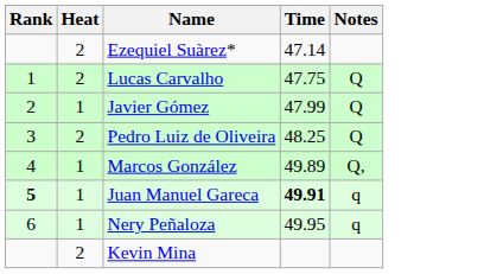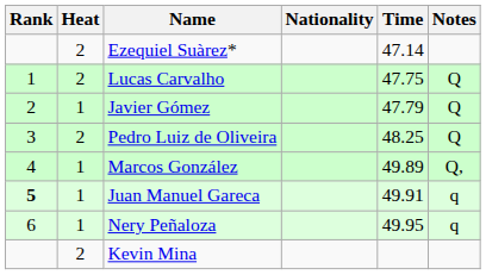 <table class="wikitable sortable" style="text-align:center">
 <tr>
 <th>Rank</th>
 <th>Heat</th>
 <th>Name</th>
+<th>Nationality</th>
 <th>Time</th>
 <th>Notes</th>
 </tr>
 <tr>
 <td></td>
 <td>2</td>
 <td align=left><a href='#'>Ezequiel Suàrez</a>*</td>
+<td align=left></td>
 <td>47.14</td>
 <td></td>
 </tr>
 <tr bgcolor=ccffcc>
 <td>1</td>
 <td>2</td>
 <td align=left><a href='#'>Lucas Carvalho</a></td>
+<td align=left></td>
 <td>47.75</td>
 <td>Q</td>
 </tr>
 <tr bgcolor=ccffcc>
 <td>2</td>
 <td>1</td>
 <td align=left><a href='#'>Javier Gómez</a></td>
-<td>47.99</td>
+<td align=left></td>
+<td>47.79</td>
 <td>Q</td>
 </tr>
 <tr bgcolor=ccffcc>
 <td>3</td>
 <td>2</td>
 <td align=left><a href='#'>Pedro Luiz de Oliveira</a></td>
+<td align=left></td>
 <td>48.25</td>
 <td>Q</td>
 </tr>
 <tr bgcolor=ccffcc>
 <td>4</td>
 <td>1</td>
 <td align=left><a href='#'>Marcos González</a></td>
+<td align=left></td>
 <td>49.89</td>
 <td>Q, </td>
 </tr>
 <tr bgcolor=ddffdd>
 <td><strong>5</strong></td>
 <td>1</td>
 <td align=left><a href='#'>Juan Manuel Gareca</a></td>
-<td><strong>49.91</strong></td>
+<td align=left></td>
+<td>49.91</td>
 <td>q</td>
 </tr>
 <tr bgcolor=ddffdd>
 <td>6</td>
 <td>1</td>
 <td align=left><a href='#'>Nery Peñaloza</a></td>
+<td align=left></td>
 <td>49.95</td>
 <td>q</td>
 </tr>
 <tr>
 <td></td>
 <td>2</td>
 <td align=left><a href='#'>Kevin Mina</a></td>
+<td align=left></td>
 <td></td>
 <td></td>
 </tr>
 </table>
